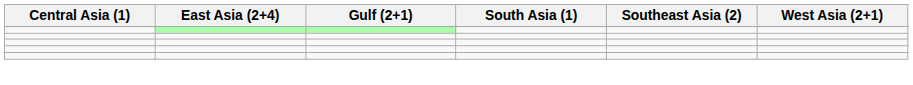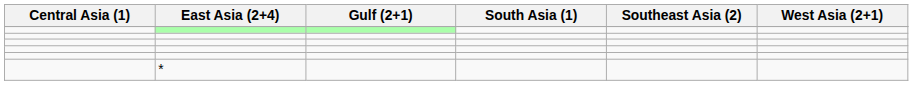 <table class=wikitable style="font-size:90%;">
 <tr>
 <th width=150>Central Asia (1)</th>
 <th width=150>East Asia (2+4)</th>
 <th width=150>Gulf (2+1)</th>
 <th width=150>South Asia (1)</th>
 <th width=150>Southeast Asia (2)</th>
 <th width=150>West Asia (2+1)</th>
 </tr>
 <tr>
 </tr>
 <tr>
 <td></td>
 <td bgcolor="#aaffaa"></td>
 <td bgcolor="#aaffaa"></td>
 <td></td>
 <td></td>
 <td></td>
 </tr>
 <tr>
 <td></td>
 <td></td>
 <td></td>
 <td></td>
 <td></td>
 <td></td>
 </tr>
 <tr>
 <td></td>
 <td></td>
 <td></td>
 <td></td>
 <td></td>
 <td></td>
 </tr>
 <tr>
 <td></td>
 <td></td>
 <td></td>
 <td></td>
 <td></td>
 <td></td>
 </tr>
 <tr>
 <td></td>
 <td></td>
 <td></td>
 <td></td>
 <td></td>
 <td></td>
 </tr>
+<tr>
+<td></td>
+<td>*</td>
+<td></td>
+<td></td>
+<td></td>
+<td></td>
+</tr>
 </table>
